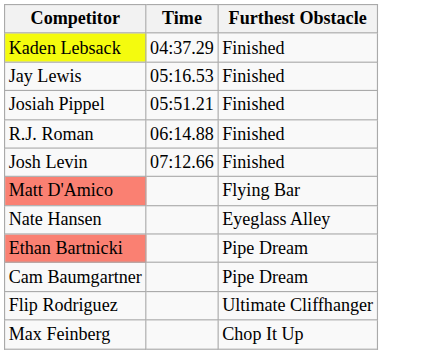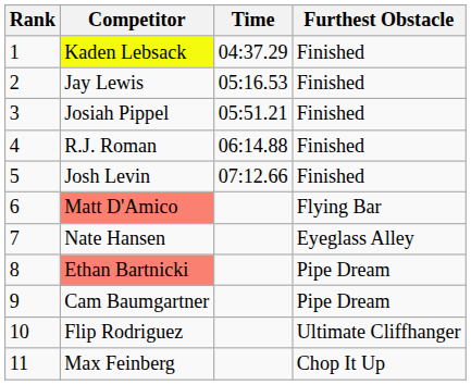 <table class="wikitable sortable collapsible">
 <tr>
+<th>Rank</th>
 <th>Competitor</th>
 <th>Time</th>
 <th>Furthest Obstacle</th>
 </tr>
 <tr>
+<td>1</td>
 <td style="background-color:#F4FB0E">Kaden Lebsack</td>
 <td>04:37.29</td>
 <td>Finished</td>
 </tr>
 <tr>
+<td>2</td>
 <td>Jay Lewis</td>
 <td>05:16.53</td>
 <td>Finished</td>
 </tr>
 <tr>
+<td>3</td>
 <td>Josiah Pippel</td>
 <td>05:51.21</td>
 <td>Finished</td>
 </tr>
 <tr>
+<td>4</td>
 <td>R.J. Roman</td>
 <td>06:14.88</td>
 <td>Finished</td>
 </tr>
 <tr>
+<td>5</td>
 <td>Josh Levin</td>
 <td>07:12.66</td>
 <td>Finished</td>
 </tr>
 <tr>
+<td>6</td>
 <td style="background-color:#FA8072">Matt D'Amico</td>
 <td></td>
 <td>Flying Bar</td>
 </tr>
 <tr>
+<td>7</td>
 <td>Nate Hansen</td>
 <td></td>
 <td>Eyeglass Alley</td>
 </tr>
 <tr>
+<td>8</td>
 <td style="background-color:#FA8072">Ethan Bartnicki</td>
 <td></td>
 <td>Pipe Dream</td>
 </tr>
 <tr>
+<td>9</td>
 <td>Cam Baumgartner</td>
 <td></td>
 <td>Pipe Dream</td>
 </tr>
 <tr>
+<td>10</td>
 <td>Flip Rodriguez</td>
 <td></td>
 <td>Ultimate Cliffhanger</td>
 </tr>
 <tr>
+<td>11</td>
 <td>Max Feinberg</td>
 <td></td>
 <td>Chop It Up</td>
 </tr>
 </table>
